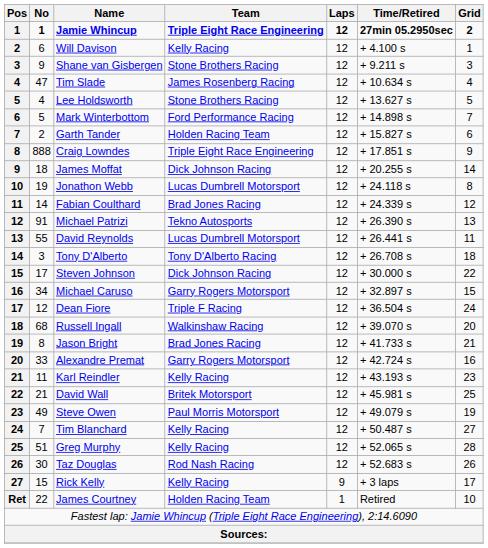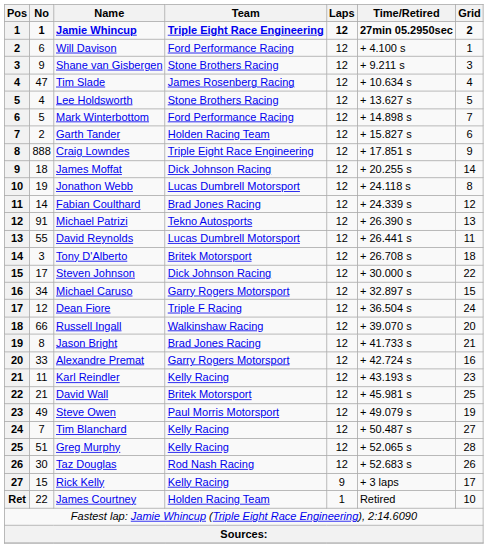 <table class="wikitable" style="font-size: 85%;">
 <tr>
 <th>Pos</th>
 <th>No</th>
 <th>Name</th>
 <th>Team</th>
 <th>Laps</th>
 <th>Time/Retired</th>
 <th>Grid</th>
 </tr>
 <tr>
 <th>1</th>
 <td align="center"><strong>1</strong></td>
 <td><strong> <a href='#'>Jamie Whincup</a></strong></td>
 <td><strong><a href='#'>Triple Eight Race Engineering</a></strong></td>
 <td align="center"><strong>12</strong></td>
 <td><strong>27min 05.2950sec</strong></td>
 <td align="center"><strong>2</strong></td>
 </tr>
 <tr>
 <th>2</th>
 <td align="center">6</td>
 <td> <a href='#'>Will Davison</a></td>
-<td><a href='#'>Kelly Racing</a></td>
+<td><a href='#'>Ford Performance Racing</a></td>
 <td align="center">12</td>
 <td>+ 4.100 s</td>
 <td align="center">1</td>
 </tr>
 <tr>
 <th>3</th>
 <td align="center">9</td>
 <td> <a href='#'>Shane van Gisbergen</a></td>
 <td><a href='#'>Stone Brothers Racing</a></td>
 <td align="center">12</td>
 <td>+ 9.211 s</td>
 <td align="center">3</td>
 </tr>
 <tr>
 <th>4</th>
 <td align="center">47</td>
 <td> <a href='#'>Tim Slade</a></td>
 <td><a href='#'>James Rosenberg Racing</a></td>
 <td align="center">12</td>
 <td>+ 10.634 s</td>
 <td align="center">4</td>
 </tr>
 <tr>
 <th>5</th>
 <td align="center">4</td>
 <td> <a href='#'>Lee Holdsworth</a></td>
 <td><a href='#'>Stone Brothers Racing</a></td>
 <td align="center">12</td>
 <td>+ 13.627 s</td>
 <td align="center">5</td>
 </tr>
 <tr>
 <th>6</th>
 <td align="center">5</td>
 <td> <a href='#'>Mark Winterbottom</a></td>
 <td><a href='#'>Ford Performance Racing</a></td>
 <td align="center">12</td>
 <td>+ 14.898 s</td>
 <td align="center">7</td>
 </tr>
 <tr>
 <th>7</th>
 <td align="center">2</td>
 <td> <a href='#'>Garth Tander</a></td>
 <td><a href='#'>Holden Racing Team</a></td>
 <td align="center">12</td>
 <td>+ 15.827 s</td>
 <td align="center">6</td>
 </tr>
 <tr>
 <th>8</th>
 <td align="center">888</td>
 <td> <a href='#'>Craig Lowndes</a></td>
 <td><a href='#'>Triple Eight Race Engineering</a></td>
 <td align="center">12</td>
 <td>+ 17.851 s</td>
 <td align="center">9</td>
 </tr>
 <tr>
 <th>9</th>
 <td align="center">18</td>
 <td> <a href='#'>James Moffat</a></td>
 <td><a href='#'>Dick Johnson Racing</a></td>
 <td align="center">12</td>
 <td>+ 20.255 s</td>
 <td align="center">14</td>
 </tr>
 <tr>
 <th>10</th>
 <td align="center">19</td>
 <td> <a href='#'>Jonathon Webb</a></td>
 <td><a href='#'>Lucas Dumbrell Motorsport</a></td>
 <td align="center">12</td>
 <td>+ 24.118 s</td>
 <td align="center">8</td>
 </tr>
 <tr>
 <th>11</th>
 <td align="center">14</td>
 <td> <a href='#'>Fabian Coulthard</a></td>
 <td><a href='#'>Brad Jones Racing</a></td>
 <td align="center">12</td>
 <td>+ 24.339 s</td>
 <td align="center">12</td>
 </tr>
 <tr>
 <th>12</th>
 <td align="center">91</td>
 <td> <a href='#'>Michael Patrizi</a></td>
 <td><a href='#'>Tekno Autosports</a></td>
 <td align="center">12</td>
 <td>+ 26.390 s</td>
 <td align="center">13</td>
 </tr>
 <tr>
 <th>13</th>
 <td align="center">55</td>
 <td> <a href='#'>David Reynolds</a></td>
 <td><a href='#'>Lucas Dumbrell Motorsport</a></td>
 <td align="center">12</td>
 <td>+ 26.441 s</td>
 <td align="center">11</td>
 </tr>
 <tr>
 <th>14</th>
 <td align="center">3</td>
 <td> <a href='#'>Tony D'Alberto</a></td>
-<td><a href='#'>Tony D'Alberto Racing</a></td>
+<td><a href='#'>Britek Motorsport</a></td>
 <td align="center">12</td>
 <td>+ 26.708 s</td>
 <td align="center">18</td>
 </tr>
 <tr>
 <th>15</th>
 <td align="center">17</td>
 <td> <a href='#'>Steven Johnson</a></td>
 <td><a href='#'>Dick Johnson Racing</a></td>
 <td align="center">12</td>
 <td>+ 30.000 s</td>
 <td align="center">22</td>
 </tr>
 <tr>
 <th>16</th>
 <td align="center">34</td>
 <td> <a href='#'>Michael Caruso</a></td>
 <td><a href='#'>Garry Rogers Motorsport</a></td>
 <td align="center">12</td>
 <td>+ 32.897 s</td>
 <td align="center">15</td>
 </tr>
 <tr>
 <th>17</th>
 <td align="center">12</td>
 <td> <a href='#'>Dean Fiore</a></td>
 <td><a href='#'>Triple F Racing</a></td>
 <td align="center">12</td>
 <td>+ 36.504 s</td>
 <td align="center">24</td>
 </tr>
 <tr>
 <th>18</th>
-<td align="center">68</td>
+<td align="center">66</td>
 <td> <a href='#'>Russell Ingall</a></td>
 <td><a href='#'>Walkinshaw Racing</a></td>
 <td align="center">12</td>
 <td>+ 39.070 s</td>
 <td align="center">20</td>
 </tr>
 <tr>
 <th>19</th>
 <td align="center">8</td>
 <td> <a href='#'>Jason Bright</a></td>
 <td><a href='#'>Brad Jones Racing</a></td>
 <td align="center">12</td>
 <td>+ 41.733 s</td>
 <td align="center">21</td>
 </tr>
 <tr>
 <th>20</th>
 <td align="center">33</td>
 <td> <a href='#'>Alexandre Premat</a></td>
 <td><a href='#'>Garry Rogers Motorsport</a></td>
 <td align="center">12</td>
 <td>+ 42.724 s</td>
 <td align="center">16</td>
 </tr>
 <tr>
 <th>21</th>
 <td align="center">11</td>
 <td> <a href='#'>Karl Reindler</a></td>
 <td><a href='#'>Kelly Racing</a></td>
 <td align="center">12</td>
 <td>+ 43.193 s</td>
 <td align="center">23</td>
 </tr>
 <tr>
 <th>22</th>
 <td align="center">21</td>
 <td> <a href='#'>David Wall</a></td>
 <td><a href='#'>Britek Motorsport</a></td>
 <td align="center">12</td>
 <td>+ 45.981 s</td>
 <td align="center">25</td>
 </tr>
 <tr>
 <th>23</th>
 <td align="center">49</td>
 <td> <a href='#'>Steve Owen</a></td>
 <td><a href='#'>Paul Morris Motorsport</a></td>
 <td align="center">12</td>
 <td>+ 49.079 s</td>
 <td align="center">19</td>
 </tr>
 <tr>
 <th>24</th>
 <td align="center">7</td>
 <td> <a href='#'>Tim Blanchard</a></td>
 <td><a href='#'>Kelly Racing</a></td>
 <td align="center">12</td>
 <td>+ 50.487 s</td>
 <td align="center">27</td>
 </tr>
 <tr>
 <th>25</th>
 <td align="center">51</td>
 <td> <a href='#'>Greg Murphy</a></td>
 <td><a href='#'>Kelly Racing</a></td>
 <td align="center">12</td>
 <td>+ 52.065 s</td>
 <td align="center">28</td>
 </tr>
 <tr>
 <th>26</th>
 <td align="center">30</td>
 <td> <a href='#'>Taz Douglas</a></td>
 <td><a href='#'>Rod Nash Racing</a></td>
 <td align="center">12</td>
 <td>+ 52.683 s</td>
 <td align="center">26</td>
 </tr>
 <tr>
 <th>27</th>
 <td align="center">15</td>
 <td> <a href='#'>Rick Kelly</a></td>
 <td><a href='#'>Kelly Racing</a></td>
 <td align="center">9</td>
 <td>+ 3 laps</td>
 <td align="center">17</td>
 </tr>
 <tr>
 <th>Ret</th>
 <td align="center">22</td>
 <td> <a href='#'>James Courtney</a></td>
 <td><a href='#'>Holden Racing Team</a></td>
 <td align="center">1</td>
 <td>Retired</td>
 <td align="center">10</td>
 </tr>
 <tr>
 <td colspan="7" align="center"><em>Fastest lap: <a href='#'>Jamie Whincup</a> (<a href='#'>Triple Eight Race Engineering</a>), 2:14.6090</em></td>
 </tr>
 <tr>
 <th colspan="7">Sources:</th>
 </tr>
 <tr>
 </tr>
 </table>
